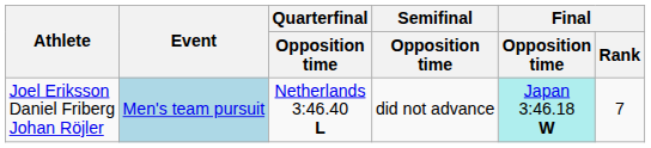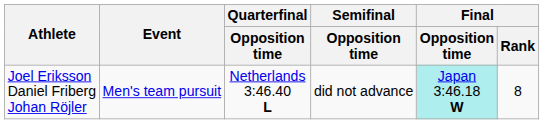 <table class="wikitable">
 <tr>
 <th rowspan="2">Athlete</th>
 <th rowspan="2">Event</th>
 <th>Quarterfinal</th>
 <th>Semifinal</th>
 <th colspan="2">Final</th>
 </tr>
 <tr>
 <th>Opposition <br> time</th>
 <th>Opposition <br> time</th>
 <th>Opposition <br> time</th>
 <th>Rank</th>
 </tr>
 <tr>
 <td><a href='#'>Joel Eriksson</a><br>Daniel Friberg<br><a href='#'>Johan Röjler</a></td>
-<td style="background: lightblue;"><a href='#'>Men's team pursuit</a></td>
+<td><a href='#'>Men's team pursuit</a></td>
 <td align="center"><a href='#'>Netherlands</a><br>3:46.40<br><strong>L</strong></td>
 <td align="center">did not advance</td>
 <td align="center" style="background: paleturquoise;"><a href='#'>Japan</a><br>3:46.18<br><strong>W</strong></td>
-<td align="center">7</td>
+<td align="center">8</td>
 </tr>
 </table>
